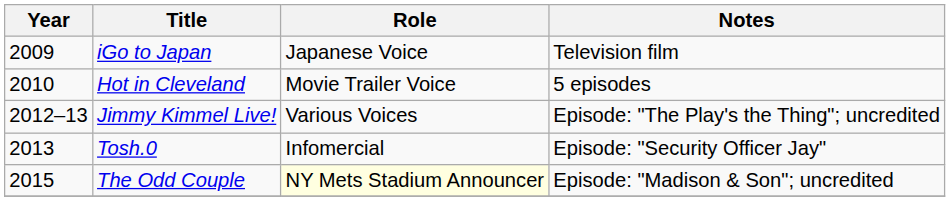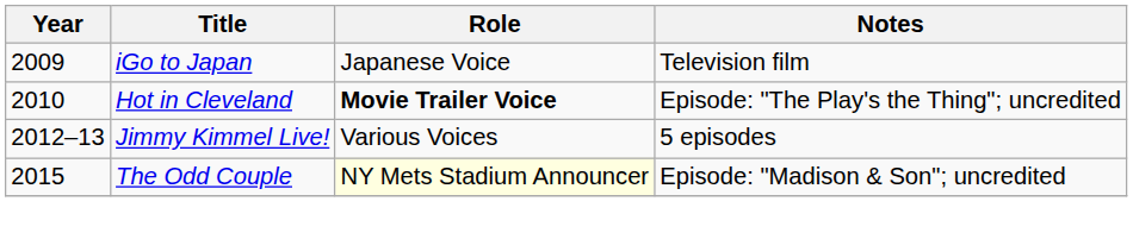 <table class="wikitable sortable">
 <tr>
 <th>Year</th>
 <th>Title</th>
 <th>Role</th>
 <th>Notes</th>
 </tr>
 <tr>
 <td>2009</td>
 <td><em><a href='#'>iGo to Japan</a></em></td>
 <td>Japanese Voice</td>
 <td>Television film</td>
 </tr>
 <tr>
 <td>2010</td>
 <td><em><a href='#'>Hot in Cleveland</a></em></td>
-<td>Movie Trailer Voice</td>
-<td>5 episodes</td>
+<td><strong>Movie Trailer Voice</strong></td>
+<td>Episode: "The Play's the Thing"; uncredited</td>
 </tr>
 <tr>
 <td>2012–13</td>
 <td><em><a href='#'>Jimmy Kimmel Live!</a></em></td>
 <td>Various Voices</td>
-<td>Episode: "The Play's the Thing"; uncredited</td>
-</tr>
-<tr>
-<td>2013</td>
-<td><em><a href='#'>Tosh.0</a></em></td>
-<td>Infomercial</td>
-<td>Episode: "Security Officer Jay"</td>
+<td>5 episodes</td>
 </tr>
 <tr>
 <td>2015</td>
 <td data-sort-value="Odd Couple, The"><em><a href='#'>The Odd Couple</a></em></td>
 <td style="background: lightyellow;">NY Mets Stadium Announcer</td>
 <td>Episode: "Madison & Son"; uncredited</td>
 </tr>
 <tr>
 </tr>
 </table>
